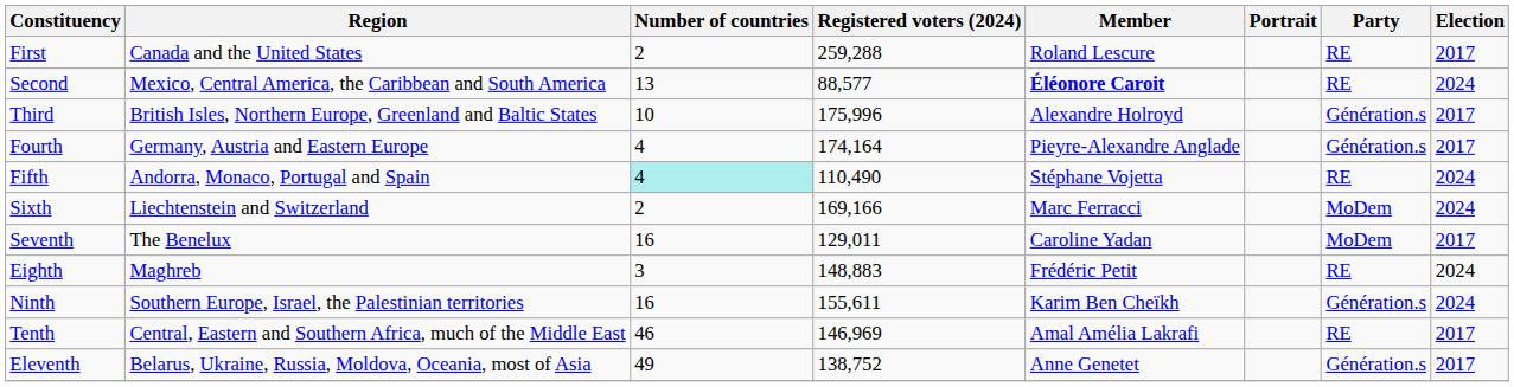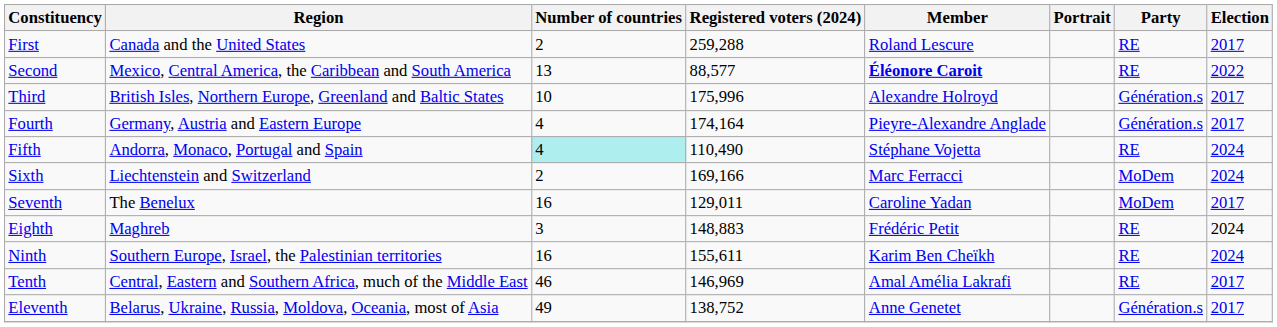 <table class="wikitable sortable">
 <tr>
 <th>Constituency</th>
 <th>Region</th>
 <th>Number of countries</th>
 <th>Registered voters (2024)</th>
 <th>Member</th>
 <th>Portrait</th>
 <th>Party</th>
 <th>Election</th>
 </tr>
 <tr>
 <td><a href='#'>First</a></td>
 <td><a href='#'>Canada</a> and the <a href='#'>United States</a></td>
 <td>2</td>
 <td>259,288</td>
 <td><a href='#'>Roland Lescure</a></td>
 <td></td>
 <td><a href='#'>RE</a></td>
 <td><a href='#'>2017</a></td>
 </tr>
 <tr>
 <td><a href='#'>Second</a></td>
 <td><a href='#'>Mexico</a>, <a href='#'>Central America</a>, the <a href='#'>Caribbean</a> and <a href='#'>South America</a></td>
 <td>13</td>
 <td>88,577</td>
 <td><strong><a href='#'>Éléonore Caroit</a></strong></td>
 <td></td>
 <td><a href='#'>RE</a></td>
-<td><a href='#'>2024</a></td>
+<td><a href='#'>2022</a></td>
 </tr>
 <tr>
 <td><a href='#'>Third</a></td>
 <td><a href='#'>British Isles</a>, <a href='#'>Northern Europe</a>, <a href='#'>Greenland</a> and <a href='#'>Baltic States</a></td>
 <td>10</td>
 <td>175,996</td>
 <td><a href='#'>Alexandre Holroyd</a></td>
 <td></td>
 <td><a href='#'>Génération.s</a></td>
 <td><a href='#'>2017</a></td>
 </tr>
 <tr>
 <td><a href='#'>Fourth</a></td>
 <td><a href='#'>Germany</a>, <a href='#'>Austria</a> and <a href='#'>Eastern Europe</a></td>
 <td>4</td>
 <td>174,164</td>
 <td><a href='#'>Pieyre-Alexandre Anglade</a></td>
 <td></td>
 <td><a href='#'>Génération.s</a></td>
 <td><a href='#'>2017</a></td>
 </tr>
 <tr>
 <td><a href='#'>Fifth</a></td>
 <td><a href='#'>Andorra</a>, <a href='#'>Monaco</a>, <a href='#'>Portugal</a> and <a href='#'>Spain</a></td>
 <td style="background: paleturquoise;">4</td>
 <td>110,490</td>
 <td><a href='#'>Stéphane Vojetta</a></td>
 <td></td>
 <td><a href='#'>RE</a></td>
 <td><a href='#'>2024</a></td>
 </tr>
 <tr>
 <td><a href='#'>Sixth</a></td>
 <td><a href='#'>Liechtenstein</a> and <a href='#'>Switzerland</a></td>
 <td>2</td>
 <td>169,166</td>
 <td><a href='#'>Marc Ferracci</a></td>
 <td></td>
 <td><a href='#'>MoDem</a></td>
 <td><a href='#'>2024</a></td>
 </tr>
 <tr>
 <td><a href='#'>Seventh</a></td>
 <td>The <a href='#'>Benelux</a></td>
 <td>16</td>
 <td>129,011</td>
 <td><a href='#'>Caroline Yadan</a></td>
 <td></td>
 <td><a href='#'>MoDem</a></td>
 <td><a href='#'>2017</a></td>
 </tr>
 <tr>
 <td><a href='#'>Eighth</a></td>
 <td><a href='#'>Maghreb</a></td>
 <td>3</td>
 <td>148,883</td>
 <td><a href='#'>Frédéric Petit</a></td>
 <td></td>
 <td><a href='#'>RE</a></td>
 <td>2024</td>
 </tr>
 <tr>
 <td><a href='#'>Ninth</a></td>
 <td><a href='#'>Southern Europe</a>, <a href='#'>Israel</a>, the <a href='#'>Palestinian territories</a></td>
 <td>16</td>
 <td>155,611</td>
 <td><a href='#'>Karim Ben Cheïkh</a></td>
 <td></td>
-<td><a href='#'>Génération.s</a></td>
+<td><a href='#'>RE</a></td>
 <td><a href='#'>2024</a></td>
 </tr>
 <tr>
 <td><a href='#'>Tenth</a></td>
 <td><a href='#'>Central</a>, <a href='#'>Eastern</a> and <a href='#'>Southern Africa</a>, much of the <a href='#'>Middle East</a></td>
 <td>46</td>
 <td>146,969</td>
 <td><a href='#'>Amal Amélia Lakrafi</a></td>
 <td></td>
 <td><a href='#'>RE</a></td>
 <td><a href='#'>2017</a></td>
 </tr>
 <tr>
 <td><a href='#'>Eleventh</a></td>
 <td><a href='#'>Belarus</a>, <a href='#'>Ukraine</a>, <a href='#'>Russia</a>, <a href='#'>Moldova</a>, <a href='#'>Oceania</a>, most of <a href='#'>Asia</a></td>
 <td>49</td>
 <td>138,752</td>
 <td><a href='#'>Anne Genetet</a></td>
 <td></td>
 <td><a href='#'>Génération.s</a></td>
 <td><a href='#'>2017</a></td>
 </tr>
 <tr>
 </tr>
 </table>
